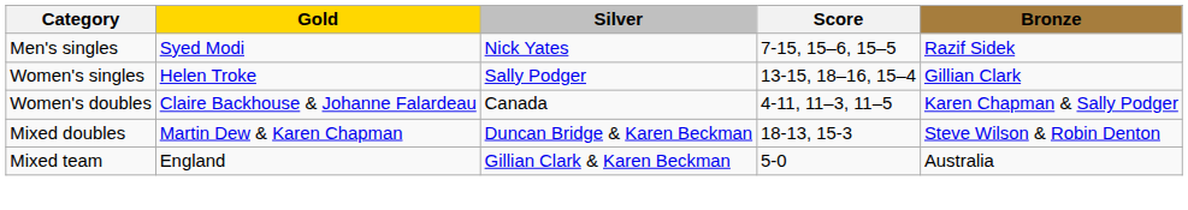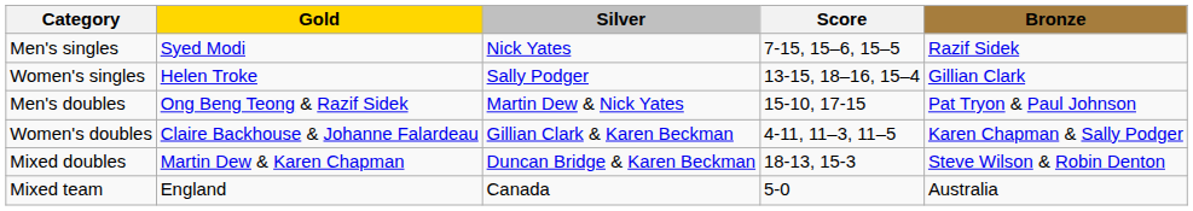 <table class=wikitable style="margin:auto;">
 <tr>
 <th>Category</th>
 <th style="background:gold;">Gold</th>
 <th style="background:silver;">Silver</th>
 <th>Score</th>
 <th style="background:#a67d3d;">Bronze</th>
 </tr>
 <tr>
 <td>Men's singles</td>
 <td> <a href='#'>Syed Modi</a></td>
 <td> <a href='#'>Nick Yates</a></td>
 <td>7-15, 15–6, 15–5</td>
 <td> <a href='#'>Razif Sidek</a></td>
 </tr>
 <tr>
 <td>Women's singles</td>
 <td> <a href='#'>Helen Troke</a></td>
 <td> <a href='#'>Sally Podger</a></td>
 <td>13-15, 18–16, 15–4</td>
 <td> <a href='#'>Gillian Clark</a></td>
 </tr>
 <tr>
+<td>Men's doubles</td>
+<td> <a href='#'>Ong Beng Teong</a> & <a href='#'>Razif Sidek</a></td>
+<td> <a href='#'>Martin Dew</a> & <a href='#'>Nick Yates</a></td>
+<td>15-10, 17-15</td>
+<td> <a href='#'>Pat Tryon</a> & <a href='#'>Paul Johnson</a></td>
+</tr>
+<tr>
 <td>Women's doubles</td>
 <td> <a href='#'>Claire Backhouse</a> & <a href='#'>Johanne Falardeau</a></td>
-<td> Canada</td>
+<td> <a href='#'>Gillian Clark</a> & <a href='#'>Karen Beckman</a></td>
 <td>4-11, 11–3, 11–5</td>
 <td> <a href='#'>Karen Chapman</a> & <a href='#'>Sally Podger</a></td>
 </tr>
 <tr>
 <td>Mixed doubles</td>
 <td> <a href='#'>Martin Dew</a> & <a href='#'>Karen Chapman</a></td>
 <td> <a href='#'>Duncan Bridge</a> & <a href='#'>Karen Beckman</a></td>
 <td>18-13, 15-3</td>
 <td> <a href='#'>Steve Wilson</a> & <a href='#'>Robin Denton</a></td>
 </tr>
 <tr>
 <td>Mixed team</td>
 <td> England</td>
-<td> <a href='#'>Gillian Clark</a> & <a href='#'>Karen Beckman</a></td>
+<td> Canada</td>
 <td>5-0</td>
 <td> Australia</td>
 </tr>
 </table>
